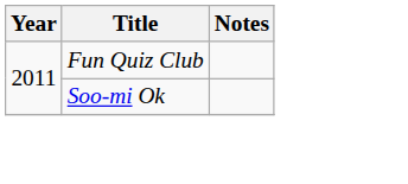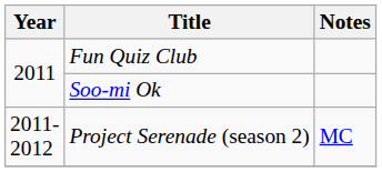 <table class="wikitable">
 <tr>
 <th width=10>Year</th>
 <th>Title</th>
 <th>Notes</th>
 </tr>
 <tr>
 <td rowspan=2 style="text-align:center;">2011</td>
 <td><em>Fun Quiz Club</em></td>
 <td></td>
 </tr>
 <tr>
 <td><em><a href='#'>Soo-mi</a> Ok</em></td>
 <td></td>
 </tr>
 <tr>
+<td>2011-2012</td>
+<td><em>Project Serenade</em> (season 2)</td>
+<td><a href='#'>MC</a></td>
+</tr>
+<tr>
 </tr>
 </table>
